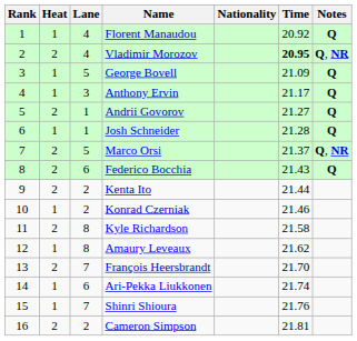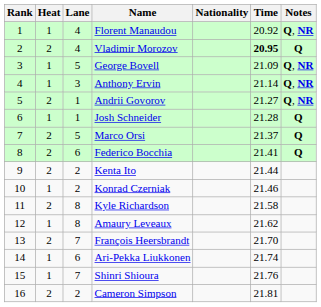 <table class="wikitable sortable" style="text-align:center">
 <tr>
 <th>Rank</th>
 <th>Heat</th>
 <th>Lane</th>
 <th>Name</th>
 <th>Nationality</th>
 <th>Time</th>
 <th>Notes</th>
 </tr>
 <tr bgcolor=ccffcc>
 <td>1</td>
 <td>1</td>
 <td>4</td>
 <td align=left><a href='#'>Florent Manaudou</a></td>
 <td align=left></td>
 <td>20.92</td>
-<td><strong>Q</strong></td>
+<td><strong>Q</strong>, <strong><a href='#'>NR</a></strong></td>
 </tr>
 <tr bgcolor=ccffcc>
 <td>2</td>
 <td>2</td>
 <td>4</td>
 <td align=left><a href='#'>Vladimir Morozov</a></td>
 <td align=left></td>
 <td><strong>20.95</strong></td>
-<td><strong>Q</strong>, <strong><a href='#'>NR</a></strong></td>
+<td><strong>Q</strong></td>
 </tr>
 <tr bgcolor=ccffcc>
 <td>3</td>
 <td>1</td>
 <td>5</td>
 <td align=left><a href='#'>George Bovell</a></td>
 <td align=left></td>
 <td>21.09</td>
-<td><strong>Q</strong></td>
+<td><strong>Q</strong>, <strong><a href='#'>NR</a></strong></td>
 </tr>
 <tr bgcolor=ccffcc>
 <td>4</td>
 <td>1</td>
 <td>3</td>
 <td align=left><a href='#'>Anthony Ervin</a></td>
 <td align=left></td>
-<td>21.17</td>
-<td><strong>Q</strong></td>
+<td>21.14</td>
+<td><strong>Q</strong>, <strong><a href='#'>NR</a></strong></td>
 </tr>
 <tr bgcolor=ccffcc>
 <td>5</td>
 <td>2</td>
 <td>1</td>
 <td align=left><a href='#'>Andrii Govorov</a></td>
 <td align=left></td>
 <td>21.27</td>
-<td><strong>Q</strong></td>
+<td><strong>Q</strong>, <strong><a href='#'>NR</a></strong></td>
 </tr>
 <tr bgcolor=ccffcc>
 <td>6</td>
 <td>1</td>
 <td>1</td>
 <td align=left><a href='#'>Josh Schneider</a></td>
 <td align=left></td>
 <td>21.28</td>
 <td><strong>Q</strong></td>
 </tr>
 <tr bgcolor=ccffcc>
 <td>7</td>
 <td>2</td>
 <td>5</td>
 <td align=left><a href='#'>Marco Orsi</a></td>
 <td align=left></td>
 <td>21.37</td>
-<td><strong>Q</strong>, <strong><a href='#'>NR</a></strong></td>
+<td><strong>Q</strong></td>
 </tr>
 <tr bgcolor=ccffcc>
 <td>8</td>
 <td>2</td>
 <td>6</td>
 <td align=left><a href='#'>Federico Bocchia</a></td>
 <td align=left></td>
-<td>21.43</td>
+<td>21.41</td>
 <td><strong>Q</strong></td>
 </tr>
 <tr>
 <td>9</td>
 <td>2</td>
 <td>2</td>
 <td align=left><a href='#'>Kenta Ito</a></td>
 <td align=left></td>
 <td>21.44</td>
 <td></td>
 </tr>
 <tr>
 <td>10</td>
 <td>1</td>
 <td>2</td>
 <td align=left><a href='#'>Konrad Czerniak</a></td>
 <td align=left></td>
 <td>21.46</td>
 <td></td>
 </tr>
 <tr>
 <td>11</td>
 <td>2</td>
 <td>8</td>
 <td align=left><a href='#'>Kyle Richardson</a></td>
 <td align=left></td>
 <td>21.58</td>
 <td></td>
 </tr>
 <tr>
 <td>12</td>
 <td>1</td>
 <td>8</td>
 <td align=left><a href='#'>Amaury Leveaux</a></td>
 <td align=left></td>
 <td>21.62</td>
 <td></td>
 </tr>
 <tr>
 <td>13</td>
 <td>2</td>
 <td>7</td>
 <td align=left><a href='#'>François Heersbrandt</a></td>
 <td align=left></td>
 <td>21.70</td>
 <td></td>
 </tr>
 <tr>
 <td>14</td>
 <td>1</td>
 <td>6</td>
 <td align=left><a href='#'>Ari-Pekka Liukkonen</a></td>
 <td align=left></td>
 <td>21.74</td>
 <td></td>
 </tr>
 <tr>
 <td>15</td>
 <td>1</td>
 <td>7</td>
 <td align=left><a href='#'>Shinri Shioura</a></td>
 <td align=left></td>
 <td>21.76</td>
 <td></td>
 </tr>
 <tr>
 <td>16</td>
 <td>2</td>
 <td>2</td>
 <td align=left><a href='#'>Cameron Simpson</a></td>
 <td align=left></td>
 <td>21.81</td>
 <td></td>
 </tr>
 </table>
